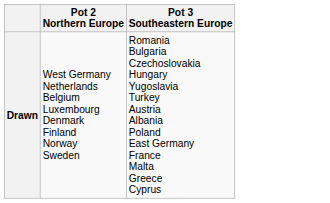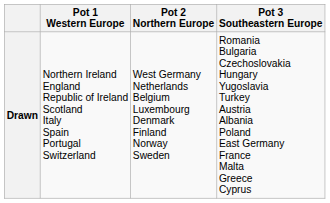 <table class="wikitable">
 <tr>
 <th></th>
+<th>Pot 1<br>Western Europe</th>
 <th>Pot 2<br>Northern Europe</th>
 <th>Pot 3<br>Southeastern Europe</th>
 </tr>
 <tr>
 <th>Drawn</th>
+<td>Northern Ireland<br>England<br>Republic of Ireland<br>Scotland<br>Italy<br>Spain<br>Portugal<br>Switzerland</td>
 <td>West Germany<br>Netherlands<br>Belgium<br>Luxembourg<br>Denmark<br>Finland<br>Norway<br>Sweden</td>
 <td>Romania<br>Bulgaria<br>Czechoslovakia<br>Hungary<br>Yugoslavia<br>Turkey<br>Austria<br>Albania<br>Poland<br>East Germany<br>France<br>Malta<br>Greece<br>Cyprus</td>
 </tr>
 </table>
